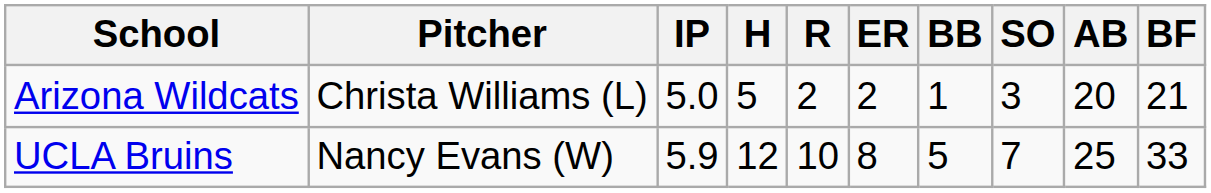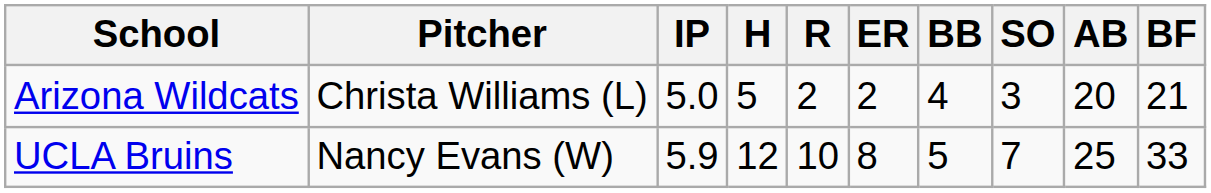 <table class="wikitable">
 <tr>
 <th>School</th>
 <th>Pitcher</th>
 <th>IP</th>
 <th>H</th>
 <th>R</th>
 <th>ER</th>
 <th>BB</th>
 <th>SO</th>
 <th>AB</th>
 <th>BF</th>
 </tr>
 <tr>
 <td><a href='#'>Arizona Wildcats</a></td>
 <td>Christa Williams (L)</td>
 <td>5.0</td>
 <td>5</td>
 <td>2</td>
 <td>2</td>
-<td>1</td>
+<td>4</td>
 <td>3</td>
 <td>20</td>
 <td>21</td>
 </tr>
 <tr>
 <td><a href='#'>UCLA Bruins</a></td>
 <td>Nancy Evans (W)</td>
 <td>5.9</td>
 <td>12</td>
 <td>10</td>
 <td>8</td>
 <td>5</td>
 <td>7</td>
 <td>25</td>
 <td>33</td>
 </tr>
 </table>
